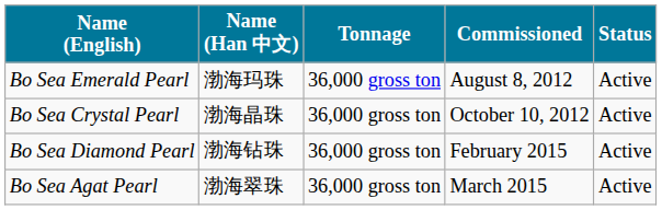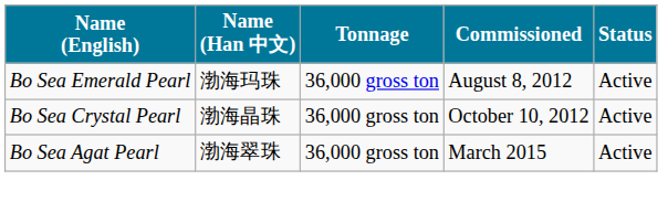 <table class="wikitable">
 <tr>
 <th style="background:#079;color:#fff;">Name<br>(English)</th>
 <th style="background:#079;color:#fff;">Name<br>(Han 中文)</th>
 <th style="background:#079;color:#fff;">Tonnage</th>
 <th style="background:#079;color:#fff;">Commissioned</th>
 <th style="background:#079;color:#fff;">Status</th>
 </tr>
 <tr>
 <td><em>Bo Sea Emerald Pearl</em></td>
 <td>渤海玛珠</td>
 <td>36,000 <a href='#'>gross ton</a></td>
 <td>August 8, 2012</td>
 <td>Active</td>
 </tr>
 <tr>
 <td><em>Bo Sea Crystal Pearl</em></td>
 <td>渤海晶珠</td>
 <td>36,000 gross ton</td>
 <td>October 10, 2012</td>
 <td>Active</td>
 </tr>
 <tr>
-<td><em>Bo Sea Diamond Pearl</em></td>
-<td>渤海钻珠</td>
-<td>36,000 gross ton</td>
-<td>February 2015</td>
-<td>Active</td>
-</tr>
-<tr>
 <td><em>Bo Sea Agat Pearl</em></td>
 <td>渤海翠珠</td>
 <td>36,000 gross ton</td>
 <td>March 2015</td>
 <td>Active</td>
 </tr>
 </table>
